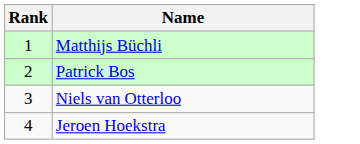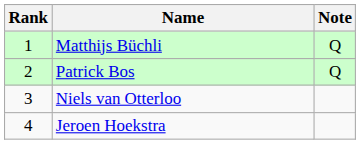 <table class="wikitable" style="text-align:center;">
 <tr>
 <th>Rank</th>
 <th style="width:15em">Name</th>
+<th>Note</th>
 </tr>
 <tr bgcolor=ccffcc>
 <td>1</td>
 <td align=left><a href='#'>Matthijs Büchli</a></td>
+<td>Q</td>
 </tr>
 <tr bgcolor=ccffcc>
 <td>2</td>
 <td align=left><a href='#'>Patrick Bos</a></td>
+<td>Q</td>
 </tr>
 <tr>
 <td>3</td>
 <td align=left><a href='#'>Niels van Otterloo</a></td>
+<td></td>
 </tr>
 <tr>
 <td>4</td>
 <td align=left><a href='#'>Jeroen Hoekstra</a></td>
+<td></td>
 </tr>
 </table>
